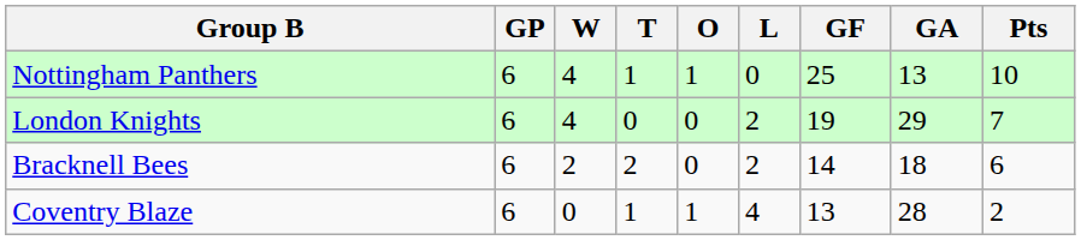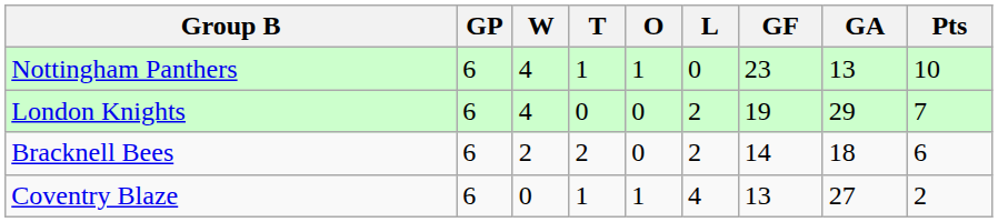 <table class="wikitable">
 <tr>
 <th width="40%">Group B</th>
 <th width="5%">GP</th>
 <th width="5%">W</th>
 <th width="5%">T</th>
 <th width="5%">O</th>
 <th width="5%">L</th>
 <th width="7.5%">GF</th>
 <th width="7.5%">GA</th>
 <th width="7.5%">Pts</th>
 </tr>
 <tr bgcolor="#CCFFCC">
 <td><a href='#'>Nottingham Panthers</a></td>
 <td>6</td>
 <td>4</td>
 <td>1</td>
 <td>1</td>
 <td>0</td>
-<td>25</td>
+<td>23</td>
 <td>13</td>
 <td>10</td>
 </tr>
 <tr bgcolor="#CCFFCC">
 <td><a href='#'>London Knights</a></td>
 <td>6</td>
 <td>4</td>
 <td>0</td>
 <td>0</td>
 <td>2</td>
 <td>19</td>
 <td>29</td>
 <td>7</td>
 </tr>
 <tr>
 <td><a href='#'>Bracknell Bees</a></td>
 <td>6</td>
 <td>2</td>
 <td>2</td>
 <td>0</td>
 <td>2</td>
 <td>14</td>
 <td>18</td>
 <td>6</td>
 </tr>
 <tr>
 <td><a href='#'>Coventry Blaze</a></td>
 <td>6</td>
 <td>0</td>
 <td>1</td>
 <td>1</td>
 <td>4</td>
 <td>13</td>
-<td>28</td>
+<td>27</td>
 <td>2</td>
 </tr>
 </table>
